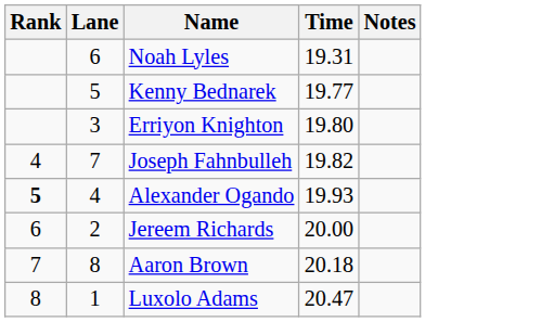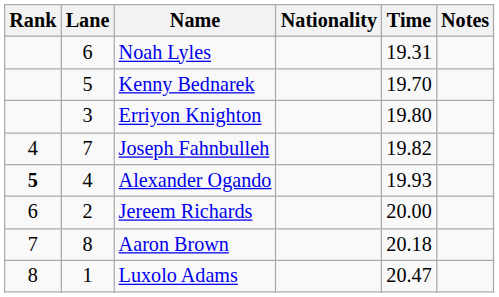 <table class="wikitable sortable" style="text-align:center">
 <tr>
 <th>Rank</th>
 <th>Lane</th>
 <th>Name</th>
+<th>Nationality</th>
 <th>Time</th>
 <th>Notes</th>
 </tr>
 <tr>
 <td></td>
 <td>6</td>
 <td align=left><a href='#'>Noah Lyles</a></td>
+<td align=left></td>
 <td>19.31</td>
 <td> </td>
 </tr>
 <tr>
 <td></td>
 <td>5</td>
 <td align=left><a href='#'>Kenny Bednarek</a></td>
-<td>19.77</td>
+<td align=left></td>
+<td>19.70</td>
 <td></td>
 </tr>
 <tr>
 <td></td>
 <td>3</td>
 <td align=left><a href='#'>Erriyon Knighton</a></td>
+<td align=left></td>
 <td>19.80</td>
 <td></td>
 </tr>
 <tr>
 <td>4</td>
 <td>7</td>
 <td align=left><a href='#'>Joseph Fahnbulleh</a></td>
+<td align=left></td>
 <td>19.82</td>
 <td></td>
 </tr>
 <tr>
 <td><strong>5</strong></td>
 <td>4</td>
 <td align=left><a href='#'>Alexander Ogando</a></td>
+<td align=left></td>
 <td>19.93</td>
 <td></td>
 </tr>
 <tr>
 <td>6</td>
 <td>2</td>
 <td align=left><a href='#'>Jereem Richards</a></td>
+<td align=left></td>
 <td>20.00</td>
 <td></td>
 </tr>
 <tr>
 <td>7</td>
 <td>8</td>
 <td align=left><a href='#'>Aaron Brown</a></td>
+<td align=left></td>
 <td>20.18</td>
 <td></td>
 </tr>
 <tr>
 <td>8</td>
 <td>1</td>
 <td align=left><a href='#'>Luxolo Adams</a></td>
+<td align=left></td>
 <td>20.47</td>
 <td></td>
 </tr>
 </table>
